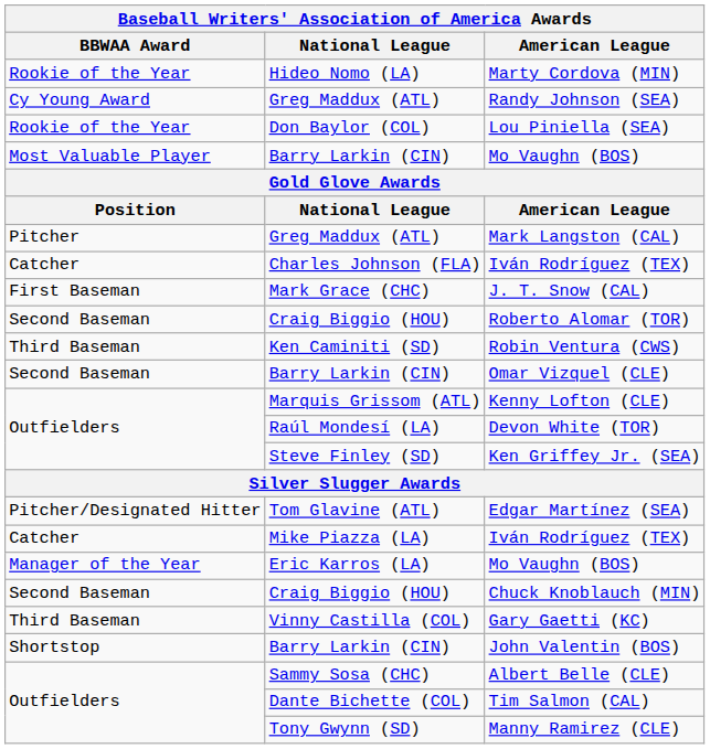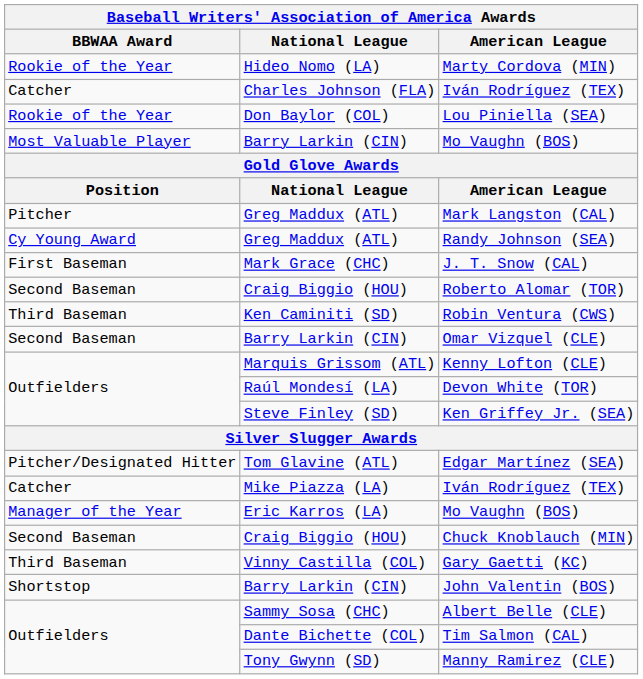 <table class="wikitable">
 <tr>
 <th colspan="3"><a href='#'>Baseball Writers' Association of America</a> Awards</th>
 </tr>
 <tr>
 <th>BBWAA Award</th>
 <th>National League</th>
 <th>American League</th>
 </tr>
 <tr>
 <td><a href='#'>Rookie of the Year</a></td>
 <td><a href='#'>Hideo Nomo</a> (<a href='#'>LA</a>)</td>
 <td><a href='#'>Marty Cordova</a> (<a href='#'>MIN</a>)</td>
 </tr>
 <tr>
-<td><a href='#'>Cy Young Award</a></td>
-<td><a href='#'>Greg Maddux</a> (<a href='#'>ATL</a>)</td>
-<td><a href='#'>Randy Johnson</a> (<a href='#'>SEA</a>)</td>
+<td>Catcher</td>
+<td><a href='#'>Charles Johnson</a> (<a href='#'>FLA</a>)</td>
+<td><a href='#'>Iván Rodríguez</a> (<a href='#'>TEX</a>)</td>
 </tr>
 <tr>
 <td><a href='#'>Rookie of the Year</a></td>
 <td><a href='#'>Don Baylor</a> (<a href='#'>COL</a>)</td>
 <td><a href='#'>Lou Piniella</a> (<a href='#'>SEA</a>)</td>
 </tr>
 <tr>
 <td><a href='#'>Most Valuable Player</a></td>
 <td><a href='#'>Barry Larkin</a> (<a href='#'>CIN</a>)</td>
 <td><a href='#'>Mo Vaughn</a> (<a href='#'>BOS</a>)</td>
 </tr>
 <tr>
 <th colspan="3"><a href='#'>Gold Glove Awards</a></th>
 </tr>
 <tr>
 <th>Position</th>
 <th>National League</th>
 <th>American League</th>
 </tr>
 <tr>
 <td>Pitcher</td>
 <td><a href='#'>Greg Maddux</a> (<a href='#'>ATL</a>)</td>
 <td><a href='#'>Mark Langston</a> (<a href='#'>CAL</a>)</td>
 </tr>
 <tr>
-<td>Catcher</td>
-<td><a href='#'>Charles Johnson</a> (<a href='#'>FLA</a>)</td>
-<td><a href='#'>Iván Rodríguez</a> (<a href='#'>TEX</a>)</td>
+<td><a href='#'>Cy Young Award</a></td>
+<td><a href='#'>Greg Maddux</a> (<a href='#'>ATL</a>)</td>
+<td><a href='#'>Randy Johnson</a> (<a href='#'>SEA</a>)</td>
 </tr>
 <tr>
 <td>First Baseman</td>
 <td><a href='#'>Mark Grace</a> (<a href='#'>CHC</a>)</td>
 <td><a href='#'>J. T. Snow</a> (<a href='#'>CAL</a>)</td>
 </tr>
 <tr>
 <td>Second Baseman</td>
 <td><a href='#'>Craig Biggio</a> (<a href='#'>HOU</a>)</td>
 <td><a href='#'>Roberto Alomar</a> (<a href='#'>TOR</a>)</td>
 </tr>
 <tr>
 <td>Third Baseman</td>
 <td><a href='#'>Ken Caminiti</a> (<a href='#'>SD</a>)</td>
 <td><a href='#'>Robin Ventura</a> (<a href='#'>CWS</a>)</td>
 </tr>
 <tr>
 <td>Second Baseman</td>
 <td><a href='#'>Barry Larkin</a> (<a href='#'>CIN</a>)</td>
 <td><a href='#'>Omar Vizquel</a> (<a href='#'>CLE</a>)</td>
 </tr>
 <tr>
 <td rowspan="3">Outfielders</td>
 <td><a href='#'>Marquis Grissom</a> (<a href='#'>ATL</a>)</td>
 <td><a href='#'>Kenny Lofton</a> (<a href='#'>CLE</a>)</td>
 </tr>
 <tr>
 <td><a href='#'>Raúl Mondesí</a> (<a href='#'>LA</a>)</td>
 <td><a href='#'>Devon White</a> (<a href='#'>TOR</a>)</td>
 </tr>
 <tr>
 <td><a href='#'>Steve Finley</a> (<a href='#'>SD</a>)</td>
 <td><a href='#'>Ken Griffey Jr.</a> (<a href='#'>SEA</a>)</td>
 </tr>
 <tr>
 <th colspan="3"><a href='#'>Silver Slugger Awards</a></th>
 </tr>
 <tr>
 <td>Pitcher/Designated Hitter</td>
 <td><a href='#'>Tom Glavine</a> (<a href='#'>ATL</a>)</td>
 <td><a href='#'>Edgar Martínez</a> (<a href='#'>SEA</a>)</td>
 </tr>
 <tr>
 <td>Catcher</td>
 <td><a href='#'>Mike Piazza</a> (<a href='#'>LA</a>)</td>
 <td><a href='#'>Iván Rodríguez</a> (<a href='#'>TEX</a>)</td>
 </tr>
 <tr>
 <td><a href='#'>Manager of the Year</a></td>
 <td><a href='#'>Eric Karros</a> (<a href='#'>LA</a>)</td>
 <td><a href='#'>Mo Vaughn</a> (<a href='#'>BOS</a>)</td>
 </tr>
 <tr>
 <td>Second Baseman</td>
 <td><a href='#'>Craig Biggio</a> (<a href='#'>HOU</a>)</td>
 <td><a href='#'>Chuck Knoblauch</a> (<a href='#'>MIN</a>)</td>
 </tr>
 <tr>
 <td>Third Baseman</td>
 <td><a href='#'>Vinny Castilla</a> (<a href='#'>COL</a>)</td>
 <td><a href='#'>Gary Gaetti</a> (<a href='#'>KC</a>)</td>
 </tr>
 <tr>
 <td>Shortstop</td>
 <td><a href='#'>Barry Larkin</a> (<a href='#'>CIN</a>)</td>
 <td><a href='#'>John Valentin</a> (<a href='#'>BOS</a>)</td>
 </tr>
 <tr>
 <td rowspan="5">Outfielders</td>
 <td><a href='#'>Sammy Sosa</a> (<a href='#'>CHC</a>)</td>
 <td><a href='#'>Albert Belle</a> (<a href='#'>CLE</a>)</td>
 </tr>
 <tr>
 <td><a href='#'>Dante Bichette</a> (<a href='#'>COL</a>)</td>
 <td><a href='#'>Tim Salmon</a> (<a href='#'>CAL</a>)</td>
 </tr>
 <tr>
 <td><a href='#'>Tony Gwynn</a> (<a href='#'>SD</a>)</td>
 <td><a href='#'>Manny Ramirez</a> (<a href='#'>CLE</a>)</td>
 </tr>
 </table>
